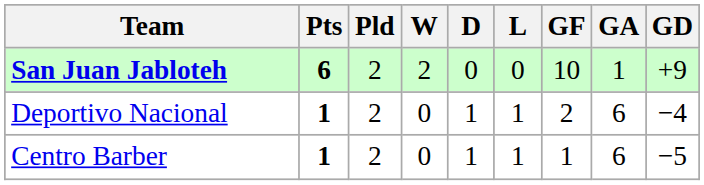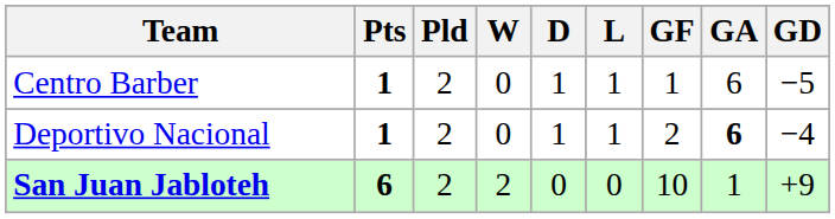 <table class="wikitable" style="text-align: center;">
 <tr>
 <th width="165">Team</th>
 <th width="20">Pts</th>
 <th width="20">Pld</th>
 <th width="20">W</th>
 <th width="20">D</th>
 <th width="20">L</th>
 <th width="20">GF</th>
 <th width="20">GA</th>
 <th width="20">GD</th>
 </tr>
+<tr bgcolor=FFFFFF>
+<td style="text-align:left;"> <a href='#'>Centro Barber</a></td>
+<td><strong>1</strong></td>
+<td>2</td>
+<td>0</td>
+<td>1</td>
+<td>1</td>
+<td>1</td>
+<td>6</td>
+<td>−5</td>
+</tr>
+<tr bgcolor=FFFFFF>
+<td style="text-align:left;"> <a href='#'>Deportivo Nacional</a></td>
+<td><strong>1</strong></td>
+<td>2</td>
+<td>0</td>
+<td>1</td>
+<td>1</td>
+<td>2</td>
+<td><strong>6</strong></td>
+<td>−4</td>
+</tr>
 <tr bgcolor=#ccffcc>
 <td style="text-align:left;"> <strong><a href='#'>San Juan Jabloteh</a></strong></td>
 <td><strong>6</strong></td>
 <td>2</td>
 <td>2</td>
 <td>0</td>
 <td>0</td>
 <td>10</td>
 <td>1</td>
 <td>+9</td>
 </tr>
-<tr bgcolor=FFFFFF>
-<td style="text-align:left;"> <a href='#'>Deportivo Nacional</a></td>
-<td><strong>1</strong></td>
-<td>2</td>
-<td>0</td>
-<td>1</td>
-<td>1</td>
-<td>2</td>
-<td>6</td>
-<td>−4</td>
-</tr>
-<tr bgcolor=FFFFFF>
-<td style="text-align:left;"> <a href='#'>Centro Barber</a></td>
-<td><strong>1</strong></td>
-<td>2</td>
-<td>0</td>
-<td>1</td>
-<td>1</td>
-<td>1</td>
-<td>6</td>
-<td>−5</td>
-</tr>
 </table>
